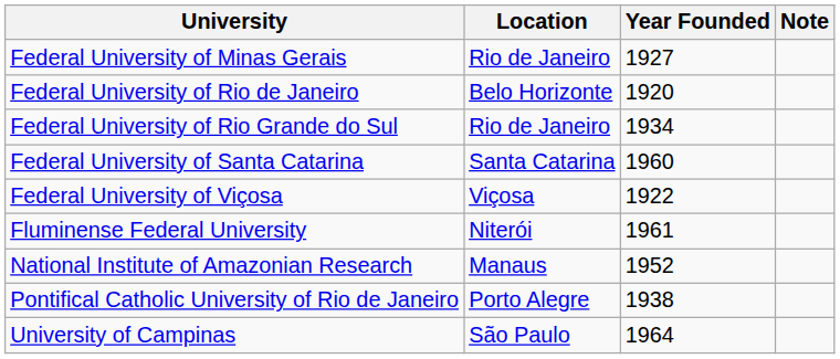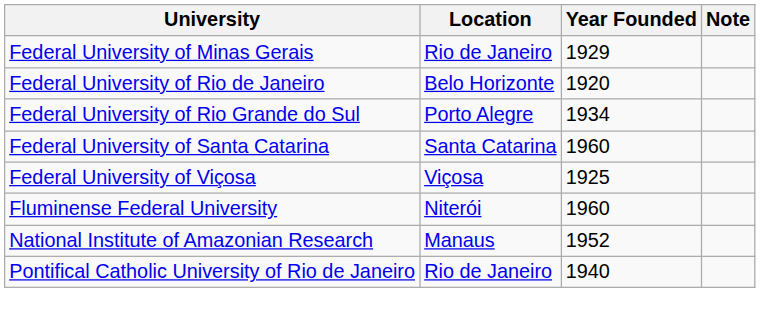 <table class="wikitable sortable">
 <tr>
 <th>University</th>
 <th>Location</th>
 <th>Year Founded</th>
 <th>Note</th>
 </tr>
 <tr>
 <td><a href='#'>Federal University of Minas Gerais</a></td>
 <td><a href='#'>Rio de Janeiro</a></td>
-<td>1927</td>
+<td>1929</td>
 <td></td>
 </tr>
 <tr>
 <td><a href='#'>Federal University of Rio de Janeiro</a></td>
 <td><a href='#'>Belo Horizonte</a></td>
 <td>1920</td>
 <td></td>
 </tr>
 <tr>
 <td><a href='#'>Federal University of Rio Grande do Sul</a></td>
-<td><a href='#'>Rio de Janeiro</a></td>
+<td><a href='#'>Porto Alegre</a></td>
 <td>1934</td>
 <td></td>
 </tr>
 <tr>
 <td><a href='#'>Federal University of Santa Catarina</a></td>
 <td><a href='#'>Santa Catarina</a></td>
 <td>1960</td>
 <td></td>
 </tr>
 <tr>
 <td><a href='#'>Federal University of Viçosa</a></td>
 <td><a href='#'>Viçosa</a></td>
-<td>1922</td>
+<td>1925</td>
 <td></td>
 </tr>
 <tr>
 <td><a href='#'>Fluminense Federal University</a></td>
 <td><a href='#'>Niterói</a></td>
-<td>1961</td>
+<td>1960</td>
 <td></td>
 </tr>
 <tr>
 <td><a href='#'>National Institute of Amazonian Research</a></td>
 <td><a href='#'>Manaus</a></td>
 <td>1952</td>
 <td></td>
 </tr>
 <tr>
 <td><a href='#'>Pontifical Catholic University of Rio de Janeiro</a></td>
-<td><a href='#'>Porto Alegre</a></td>
-<td>1938</td>
-<td></td>
-</tr>
-<tr>
-<td><a href='#'>University of Campinas</a></td>
-<td><a href='#'>São Paulo</a></td>
-<td>1964</td>
+<td><a href='#'>Rio de Janeiro</a></td>
+<td>1940</td>
 <td></td>
 </tr>
 </table>
